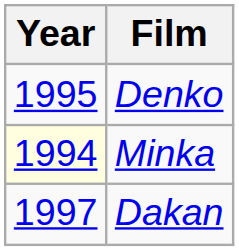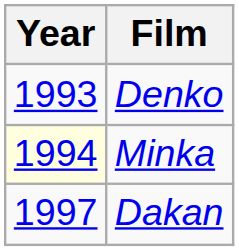 <table class="wikitable" border="1">
 <tr>
 <th>Year</th>
 <th>Film</th>
 </tr>
 <tr>
-<td><a href='#'>1995</a></td>
+<td><a href='#'>1993</a></td>
 <td><em><a href='#'>Denko</a></em></td>
 </tr>
 <tr>
 <td style="background: lightyellow;"><a href='#'>1994</a></td>
 <td><em><a href='#'>Minka</a></em></td>
 </tr>
 <tr>
 <td><a href='#'>1997</a></td>
 <td><em><a href='#'>Dakan</a></em></td>
 </tr>
 </table>
